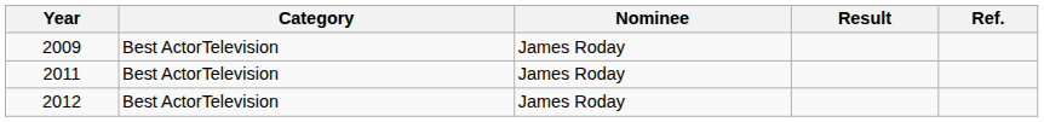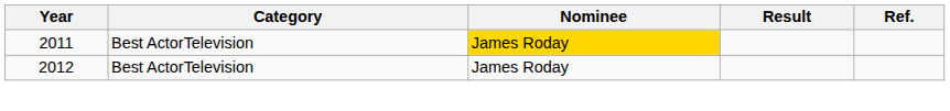 <table class="wikitable plainrowheaders" style="width:75%;">
 <tr>
 <th scope="col">Year</th>
 <th scope="col">Category</th>
 <th scope="col">Nominee</th>
 <th scope="col">Result</th>
 <th scope="col">Ref.</th>
 </tr>
 <tr>
-<td style="text-align:center;">2009</td>
-<td>Best ActorTelevision</td>
-<td>James Roday</td>
-<td></td>
-<td style="text-align:center;"></td>
-</tr>
-<tr>
 <td style="text-align:center;">2011</td>
 <td>Best ActorTelevision</td>
-<td>James Roday</td>
+<td style="background: gold;">James Roday</td>
 <td></td>
 <td style="text-align:center;"></td>
 </tr>
 <tr>
 <td style="text-align:center;">2012</td>
 <td>Best ActorTelevision</td>
 <td>James Roday</td>
 <td></td>
 <td style="text-align:center;"></td>
 </tr>
 </table>
